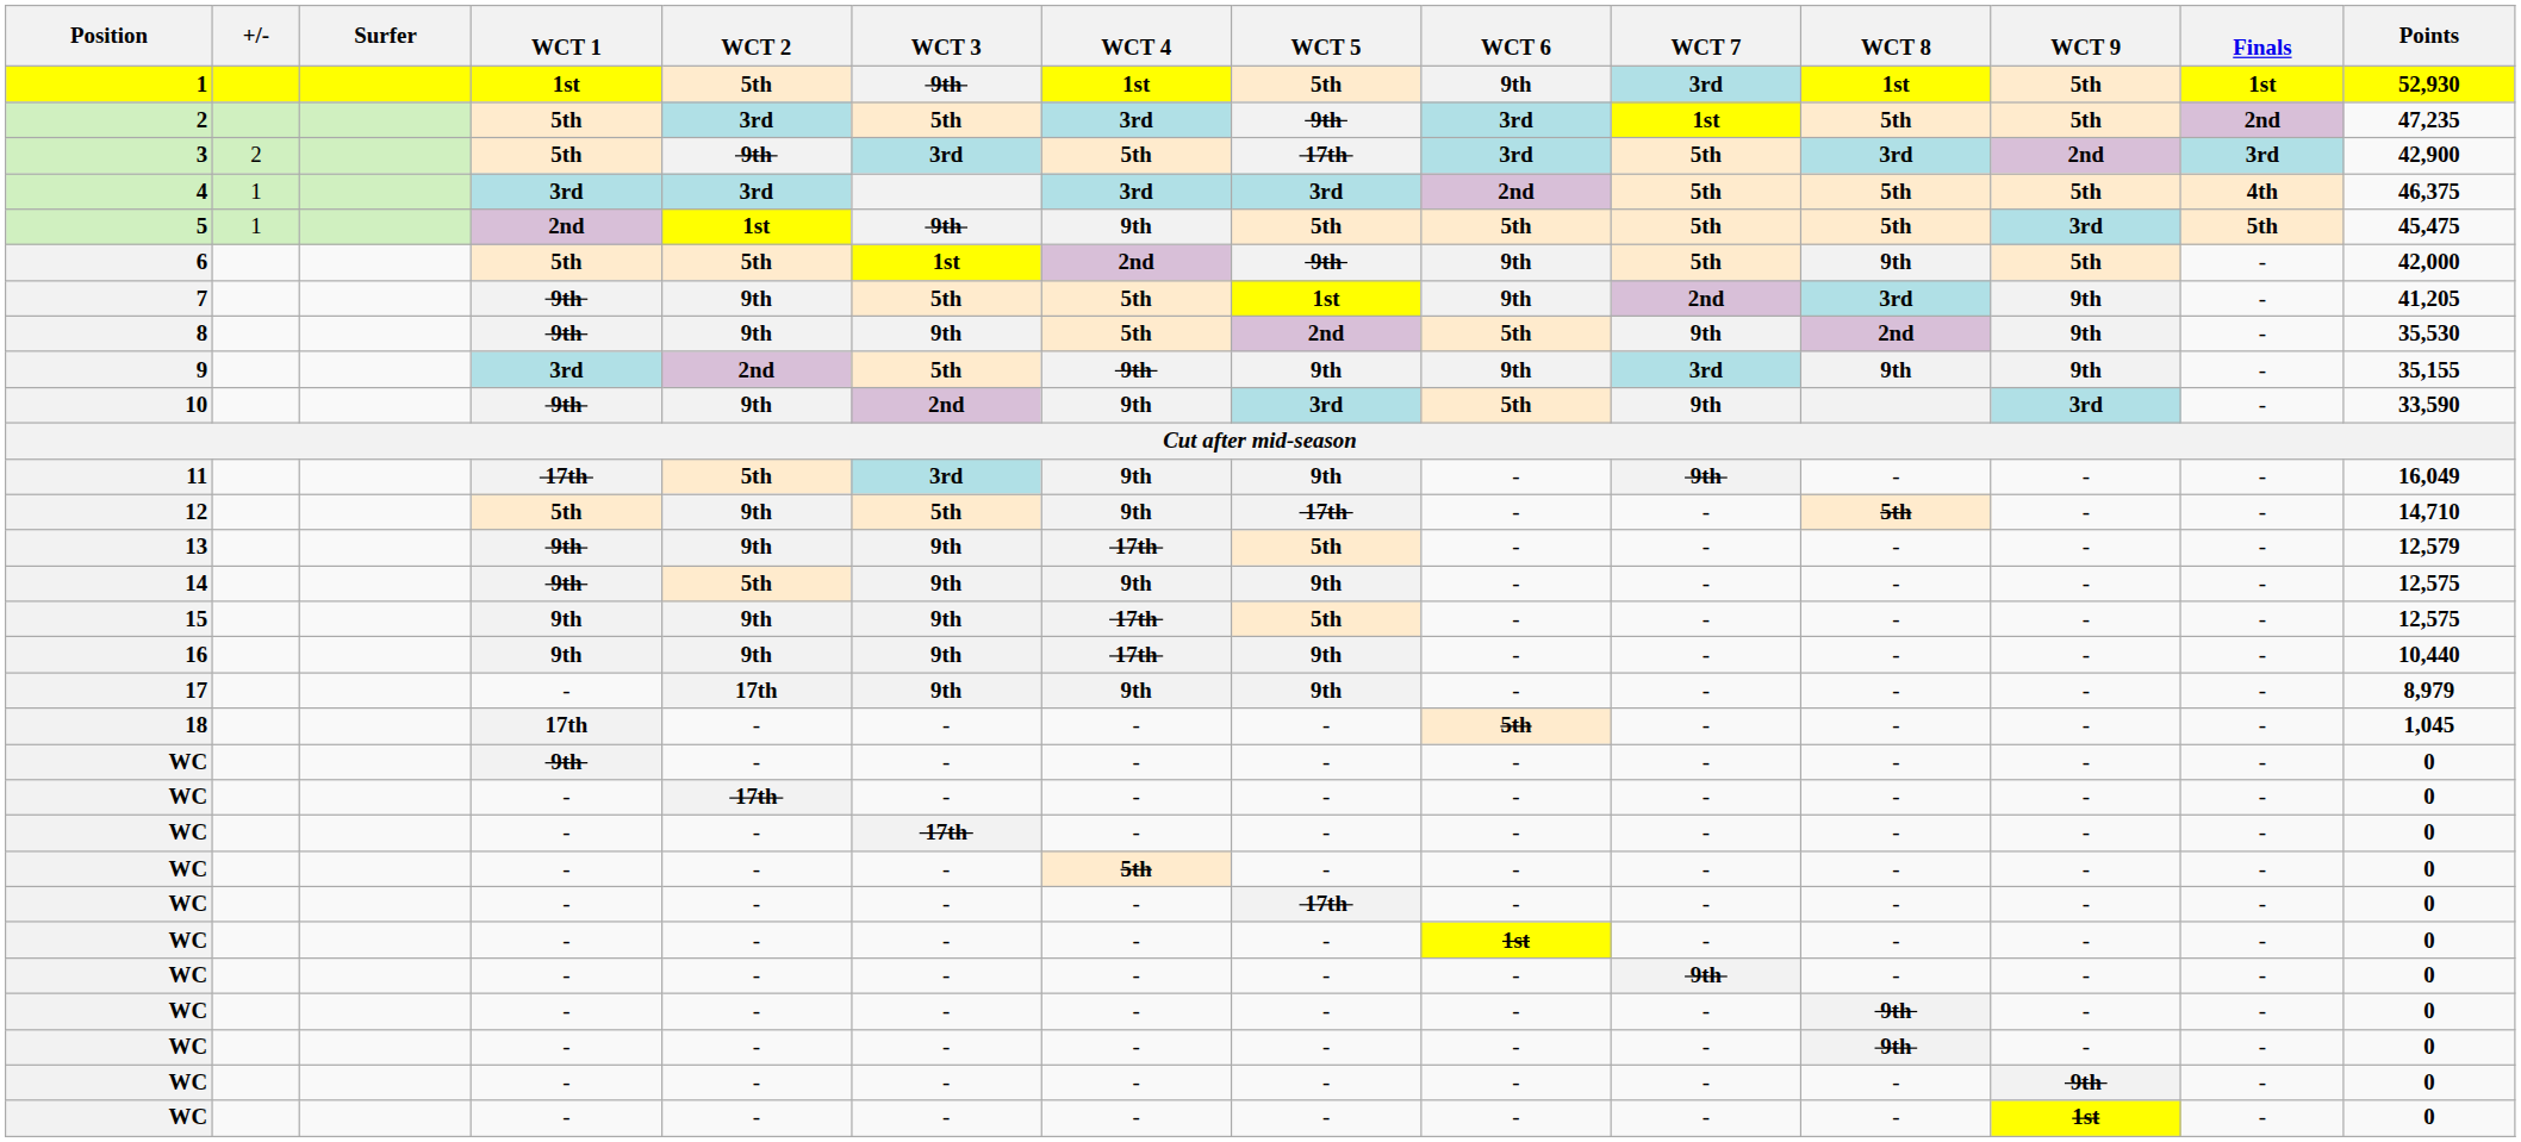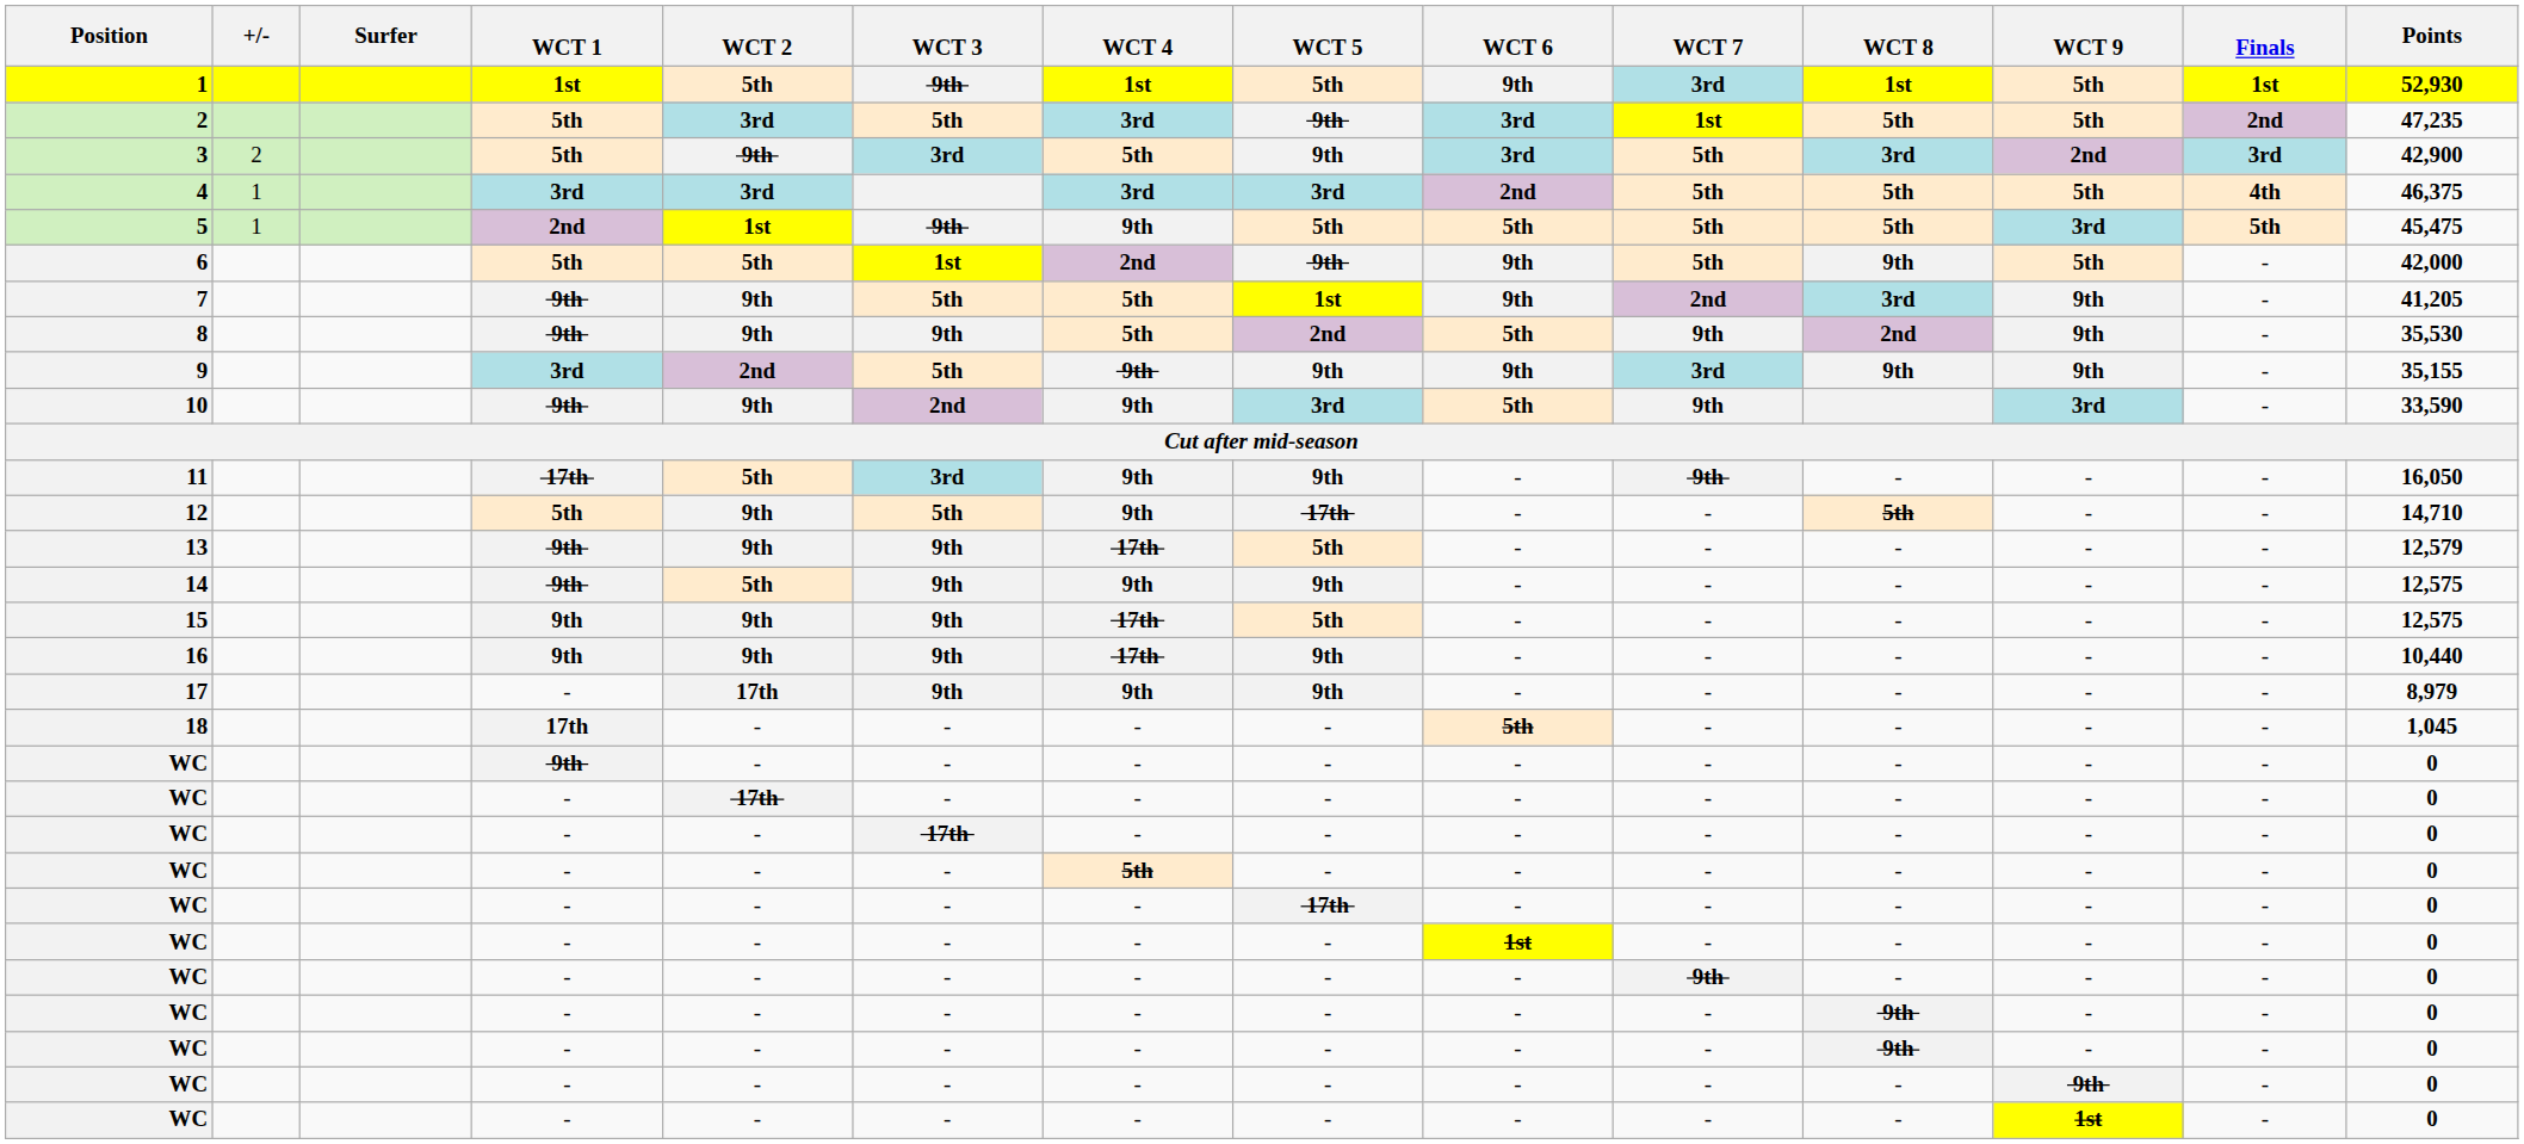 <table class="wikitable" style="width:90%; text-align: center">
 <tr>
 <th>Position</th>
 <th>+/-</th>
 <th>Surfer</th>
 <th><br>WCT 1</th>
 <th><br>WCT 2</th>
 <th><br>WCT 3</th>
 <th><br>WCT 4</th>
 <th><br>WCT 5</th>
 <th><br>WCT 6</th>
 <th><br>WCT 7</th>
 <th><br>WCT 8</th>
 <th><br>WCT 9</th>
 <th><br><a href='#'>Finals</a></th>
 <th>Points</th>
 </tr>
 <tr>
 <th style="text-align:right;background:yellow;">1</th>
 <td style="background:yellow;"></td>
 <td style="text-align:left;background:yellow;"></td>
 <th style="background:yellow;"> 1st </th>
 <th style="background:#ffebcd;"> 5th </th>
 <th><s> 9th </s></th>
 <th style="background:yellow;"> 1st </th>
 <th style="background:#ffebcd;"> 5th </th>
 <th> 9th </th>
 <th style="background:#b0e0e6;"> 3rd </th>
 <th style="background:yellow;"> 1st </th>
 <th style="background:#ffebcd;"> 5th </th>
 <th style="background:yellow;"> 1st </th>
 <td style="background:yellow;"><strong>52,930</strong></td>
 </tr>
 <tr>
 <th style="text-align:right;background:#d0f0c0;">2</th>
 <td style="background:#d0f0c0;"></td>
 <td style="text-align:left;background:#d0f0c0;"></td>
 <th style="background:#ffebcd;"> 5th </th>
 <th style="background:#b0e0e6;"> 3rd </th>
 <th style="background:#ffebcd;"> 5th </th>
 <th style="background:#b0e0e6;"> 3rd </th>
 <th><s> 9th </s></th>
 <th style="background:#b0e0e6;"> 3rd </th>
 <th style="background:yellow;"> 1st </th>
 <th style="background:#ffebcd;"> 5th </th>
 <th style="background:#ffebcd;"> 5th </th>
 <th style="background:thistle;"> 2nd </th>
 <td><strong>47,235</strong></td>
 </tr>
 <tr>
 <th style="text-align:right;background:#d0f0c0;">3</th>
 <td style="background:#d0f0c0;">2</td>
 <td style="text-align:left;background:#d0f0c0;"></td>
 <th style="background:#ffebcd;"> 5th </th>
 <th><s> 9th </s></th>
 <th style="background:#b0e0e6;"> 3rd </th>
 <th style="background:#ffebcd;"> 5th </th>
-<th><s> 17th </s></th>
+<th> 9th </th>
 <th style="background:#b0e0e6;"> 3rd </th>
 <th style="background:#ffebcd;"> 5th </th>
 <th style="background:#b0e0e6;"> 3rd </th>
 <th style="background:thistle;"> 2nd </th>
 <th style="background:#b0e0e6;"> 3rd </th>
 <td><strong>42,900</strong></td>
 </tr>
 <tr>
 <th style="text-align:right;background:#d0f0c0;">4</th>
 <td style="background:#d0f0c0;">1</td>
 <td style="text-align:left;background:#d0f0c0;"></td>
 <th style="background:#b0e0e6;"> 3rd </th>
 <th style="background:#b0e0e6;"> 3rd </th>
 <th>  </th>
 <th style="background:#b0e0e6;"> 3rd </th>
 <th style="background:#b0e0e6;"> 3rd </th>
 <th style="background:thistle;"> 2nd </th>
 <th style="background:#ffebcd;"> 5th </th>
 <th style="background:#ffebcd;"> 5th </th>
 <th style="background:#ffebcd;"> 5th </th>
 <th style="background:#ffebcd;"> 4th </th>
 <td><strong>46,375</strong></td>
 </tr>
 <tr>
 <th style="text-align:right;background:#d0f0c0;">5</th>
 <td style="background:#d0f0c0;">1</td>
 <td style="text-align:left;background:#d0f0c0;"></td>
 <th style="background:thistle;"> 2nd </th>
 <th style="background:yellow;"> 1st </th>
 <th><s> 9th </s></th>
 <th> 9th </th>
 <th style="background:#ffebcd;"> 5th </th>
 <th style="background:#ffebcd;"> 5th </th>
 <th style="background:#ffebcd;"> 5th </th>
 <th style="background:#ffebcd;"> 5th </th>
 <th style="background:#b0e0e6;"> 3rd </th>
 <th style="background:#ffebcd;"> 5th </th>
 <td><strong>45,475</strong></td>
 </tr>
 <tr>
 <th style="text-align:right;">6</th>
 <td></td>
 <td style="text-align:left;"></td>
 <th style="background:#ffebcd;"> 5th </th>
 <th style="background:#ffebcd;"> 5th </th>
 <th style="background:yellow;"> 1st </th>
 <th style="background:thistle;"> 2nd </th>
 <th><s> 9th </s></th>
 <th> 9th </th>
 <th style="background:#ffebcd;"> 5th </th>
 <th> 9th </th>
 <th style="background:#ffebcd;"> 5th </th>
 <td>-</td>
 <td><strong>42,000</strong></td>
 </tr>
 <tr>
 <th style="text-align:right;">7</th>
 <td></td>
 <td style="text-align:left;"></td>
 <th><s> 9th </s></th>
 <th> 9th </th>
 <th style="background:#ffebcd;"> 5th </th>
 <th style="background:#ffebcd;"> 5th </th>
 <th style="background:yellow;"> 1st </th>
 <th> 9th </th>
 <th style="background:thistle;"> 2nd </th>
 <th style="background:#b0e0e6;"> 3rd </th>
 <th> 9th </th>
 <td>-</td>
 <td><strong>41,205</strong></td>
 </tr>
 <tr>
 <th style="text-align:right;">8</th>
 <td></td>
 <td style="text-align:left;"></td>
 <th><s> 9th </s></th>
 <th> 9th </th>
 <th> 9th </th>
 <th style="background:#ffebcd;"> 5th </th>
 <th style="background:thistle;"> 2nd </th>
 <th style="background:#ffebcd;"> 5th </th>
 <th> 9th </th>
 <th style="background:thistle;"> 2nd </th>
 <th> 9th </th>
 <td>-</td>
 <td><strong>35,530</strong></td>
 </tr>
 <tr>
 <th style="text-align:right;">9</th>
 <td></td>
 <td style="text-align:left;"></td>
 <th style="background:#b0e0e6;"> 3rd </th>
 <th style="background:thistle;"> 2nd </th>
 <th style="background:#ffebcd;"> 5th </th>
 <th><s> 9th </s></th>
 <th> 9th </th>
 <th> 9th </th>
 <th style="background:#b0e0e6;"> 3rd </th>
 <th> 9th </th>
 <th> 9th </th>
 <td>-</td>
 <td><strong>35,155</strong></td>
 </tr>
 <tr>
 <th style="text-align:right;">10</th>
 <td></td>
 <td style="text-align:left;background:"></td>
 <th><s> 9th </s></th>
 <th> 9th </th>
 <th style="background:thistle;"> 2nd </th>
 <th> 9th </th>
 <th style="background:#b0e0e6;"> 3rd </th>
 <th style="background:#ffebcd;"> 5th </th>
 <th> 9th </th>
 <th>  </th>
 <th style="background:#b0e0e6;"> 3rd </th>
 <td>-</td>
 <td><strong>33,590</strong></td>
 </tr>
 <tr>
 <th colspan="14"><em>Cut after mid-season</em></th>
 </tr>
 <tr>
 <th style="text-align:right;">11</th>
 <td></td>
 <td style="text-align:left;"></td>
 <th><s> 17th </s></th>
 <th style="background:#ffebcd;"> 5th </th>
 <th style="background:#b0e0e6;"> 3rd </th>
 <th> 9th </th>
 <th> 9th </th>
 <td>-</td>
 <th><s> 9th </s></th>
 <td>-</td>
 <td>-</td>
 <td>-</td>
-<td><strong>16,049</strong></td>
+<td><strong>16,050</strong></td>
 </tr>
 <tr>
 <th style="text-align:right;">12</th>
 <td></td>
 <td style="text-align:left;"></td>
 <th style="background:#ffebcd;"> 5th </th>
 <th> 9th </th>
 <th style="background:#ffebcd;"> 5th </th>
 <th> 9th </th>
 <th><s> 17th </s></th>
 <td>-</td>
 <td>-</td>
 <th style="background:#ffebcd;"> <s>5th</s> </th>
 <td>-</td>
 <td>-</td>
 <td><strong>14,710</strong></td>
 </tr>
 <tr>
 <th style="text-align:right;">13</th>
 <td></td>
 <td style="text-align:left;"></td>
 <th><s> 9th </s></th>
 <th> 9th </th>
 <th> 9th </th>
 <th><s> 17th </s></th>
 <th style="background:#ffebcd;"> 5th </th>
 <td>-</td>
 <td>-</td>
 <td>-</td>
 <td>-</td>
 <td>-</td>
 <td><strong>12,579</strong></td>
 </tr>
 <tr>
 <th style="text-align:right;">14</th>
 <td></td>
 <td style="text-align:left;"></td>
 <th><s> 9th </s></th>
 <th style="background:#ffebcd;"> 5th </th>
 <th> 9th </th>
 <th> 9th </th>
 <th> 9th </th>
 <td>-</td>
 <td>-</td>
 <td>-</td>
 <td>-</td>
 <td>-</td>
 <td><strong>12,575</strong></td>
 </tr>
 <tr>
 <th style="text-align:right;">15</th>
 <td></td>
 <td style="text-align:left;"></td>
 <th> 9th </th>
 <th> 9th </th>
 <th> 9th </th>
 <th><s> 17th </s></th>
 <th style="background:#ffebcd;"> 5th </th>
 <td>-</td>
 <td>-</td>
 <td>-</td>
 <td>-</td>
 <td>-</td>
 <td><strong>12,575</strong></td>
 </tr>
 <tr>
 <th style="text-align:right;">16</th>
 <td></td>
 <td style="text-align:left;"></td>
 <th> 9th </th>
 <th> 9th </th>
 <th> 9th </th>
 <th><s> 17th </s></th>
 <th> 9th </th>
 <td>-</td>
 <td>-</td>
 <td>-</td>
 <td>-</td>
 <td>-</td>
 <td><strong>10,440</strong></td>
 </tr>
 <tr>
 <th style="text-align:right;">17</th>
 <td></td>
 <td style="text-align:left;"></td>
 <td>-</td>
 <th> 17th </th>
 <th> 9th </th>
 <th> 9th </th>
 <th> 9th </th>
 <td>-</td>
 <td>-</td>
 <td>-</td>
 <td>-</td>
 <td>-</td>
 <td><strong>8,979</strong></td>
 </tr>
 <tr>
 <th style="text-align:right;background:">18</th>
 <td></td>
 <td style="text-align:left;background:"> <span></span></td>
 <th> 17th </th>
 <td>-</td>
 <td>-</td>
 <td>-</td>
 <td>-</td>
 <th style="background:#ffebcd;"> <s>5th</s> </th>
 <td>-</td>
 <td>-</td>
 <td>-</td>
 <td>-</td>
 <td><strong>1,045</strong></td>
 </tr>
 <tr>
 <th style="text-align:right;">WC</th>
 <td></td>
 <td style="text-align:left;"></td>
 <th><s> 9th </s></th>
 <td>-</td>
 <td>-</td>
 <td>-</td>
 <td>-</td>
 <td>-</td>
 <td>-</td>
 <td>-</td>
 <td>-</td>
 <td>-</td>
 <td><strong>0</strong></td>
 </tr>
 <tr>
 <th style="text-align:right;">WC</th>
 <td></td>
 <td style="text-align:left;"></td>
 <td>-</td>
 <th><s> 17th </s></th>
 <td>-</td>
 <td>-</td>
 <td>-</td>
 <td>-</td>
 <td>-</td>
 <td>-</td>
 <td>-</td>
 <td>-</td>
 <td><strong>0</strong></td>
 </tr>
 <tr>
 <th style="text-align:right;">WC</th>
 <td></td>
 <td style="text-align:left;"></td>
 <td>-</td>
 <td>-</td>
 <th><s> 17th </s></th>
 <td>-</td>
 <td>-</td>
 <td>-</td>
 <td>-</td>
 <td>-</td>
 <td>-</td>
 <td>-</td>
 <td><strong>0</strong></td>
 </tr>
 <tr>
 <th style="text-align:right;">WC</th>
 <td></td>
 <td style="text-align:left;"></td>
 <td>-</td>
 <td>-</td>
 <td>-</td>
 <th style="background:#ffebcd;"> <s>5th</s> </th>
 <td>-</td>
 <td>-</td>
 <td>-</td>
 <td>-</td>
 <td>-</td>
 <td>-</td>
 <td><strong>0</strong></td>
 </tr>
 <tr>
 <th style="text-align:right;">WC</th>
 <td></td>
 <td style="text-align:left;"></td>
 <td>-</td>
 <td>-</td>
 <td>-</td>
 <td>-</td>
 <th><s> 17th </s></th>
 <td>-</td>
 <td>-</td>
 <td>-</td>
 <td>-</td>
 <td>-</td>
 <td><strong>0</strong></td>
 </tr>
 <tr>
 <th style="text-align:right;">WC</th>
 <td></td>
 <td style="text-align:left;background:"></td>
 <td>-</td>
 <td>-</td>
 <td>-</td>
 <td>-</td>
 <td>-</td>
 <th style="background:yellow;"> <s>1st</s> </th>
 <td>-</td>
 <td>-</td>
 <td>-</td>
 <td>-</td>
 <td><strong>0</strong></td>
 </tr>
 <tr>
 <th style="text-align:right;">WC</th>
 <td></td>
 <td style="text-align:left;"></td>
 <td>-</td>
 <td>-</td>
 <td>-</td>
 <td>-</td>
 <td>-</td>
 <td>-</td>
 <th><s> 9th </s></th>
 <td>-</td>
 <td>-</td>
 <td>-</td>
 <td><strong>0</strong></td>
 </tr>
 <tr>
 <th style="text-align:right;">WC</th>
 <td></td>
 <td style="text-align:left;"></td>
 <td>-</td>
 <td>-</td>
 <td>-</td>
 <td>-</td>
 <td>-</td>
 <td>-</td>
 <td>-</td>
 <th><s> 9th </s></th>
 <td>-</td>
 <td>-</td>
 <td><strong>0</strong></td>
 </tr>
 <tr>
 <th style="text-align:right;">WC</th>
 <td></td>
 <td style="text-align:left;"></td>
 <td>-</td>
 <td>-</td>
 <td>-</td>
 <td>-</td>
 <td>-</td>
 <td>-</td>
 <td>-</td>
 <th><s> 9th </s></th>
 <td>-</td>
 <td>-</td>
 <td><strong>0</strong></td>
 </tr>
 <tr>
 <th style="text-align:right;">WC</th>
 <td></td>
 <td style="text-align:left;"></td>
 <td>-</td>
 <td>-</td>
 <td>-</td>
 <td>-</td>
 <td>-</td>
 <td>-</td>
 <td>-</td>
 <td>-</td>
 <th><s> 9th </s></th>
 <td>-</td>
 <td><strong>0</strong></td>
 </tr>
 <tr>
 <th style="text-align:right;">WC</th>
 <td></td>
 <td style="text-align:left;background:"></td>
 <td>-</td>
 <td>-</td>
 <td>-</td>
 <td>-</td>
 <td>-</td>
 <td>-</td>
 <td>-</td>
 <td>-</td>
 <th style="background:yellow;"> <s>1st</s> </th>
 <td>-</td>
 <td><strong>0</strong></td>
 </tr>
 <tr>
 </tr>
 </table>
